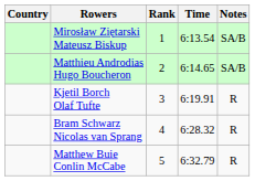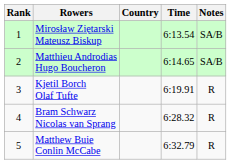 <table class="wikitable" style="text-align:center">
 <tr>
+<th>Rank</th>
+<th>Rowers</th>
 <th>Country</th>
-<th>Rowers</th>
-<th>Rank</th>
 <th>Time</th>
 <th>Notes</th>
 </tr>
 <tr bgcolor=ccffcc>
+<td>1</td>
+<td align="left"><a href='#'>Mirosław Ziętarski</a><br><a href='#'>Mateusz Biskup</a></td>
 <td align="left"></td>
-<td align="left"><a href='#'>Mirosław Ziętarski</a><br><a href='#'>Mateusz Biskup</a></td>
-<td>1</td>
 <td>6:13.54</td>
 <td>SA/B</td>
 </tr>
 <tr bgcolor=ccffcc>
+<td>2</td>
+<td align="left"><a href='#'>Matthieu Androdias</a><br><a href='#'>Hugo Boucheron</a></td>
 <td align="left"></td>
-<td align="left"><a href='#'>Matthieu Androdias</a><br><a href='#'>Hugo Boucheron</a></td>
-<td>2</td>
 <td>6:14.65</td>
 <td>SA/B</td>
 </tr>
 <tr>
+<td>3</td>
+<td align="left"><a href='#'>Kjetil Borch</a><br><a href='#'>Olaf Tufte</a></td>
 <td align="left"></td>
-<td align="left"><a href='#'>Kjetil Borch</a><br><a href='#'>Olaf Tufte</a></td>
-<td>3</td>
 <td>6:19.91</td>
 <td>R</td>
 </tr>
 <tr>
+<td>4</td>
+<td align="left"><a href='#'>Bram Schwarz</a><br><a href='#'>Nicolas van Sprang</a></td>
 <td align="left"></td>
-<td align="left"><a href='#'>Bram Schwarz</a><br><a href='#'>Nicolas van Sprang</a></td>
-<td>4</td>
 <td>6:28.32</td>
 <td>R</td>
 </tr>
 <tr>
+<td>5</td>
+<td align="left"><a href='#'>Matthew Buie</a><br><a href='#'>Conlin McCabe</a></td>
 <td align="left"></td>
-<td align="left"><a href='#'>Matthew Buie</a><br><a href='#'>Conlin McCabe</a></td>
-<td>5</td>
 <td>6:32.79</td>
 <td>R</td>
 </tr>
 </table>
